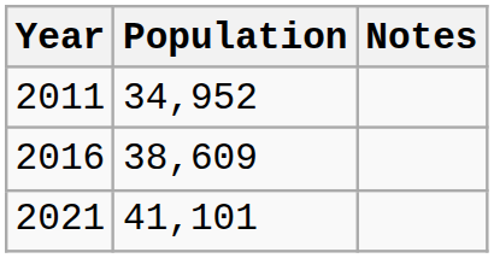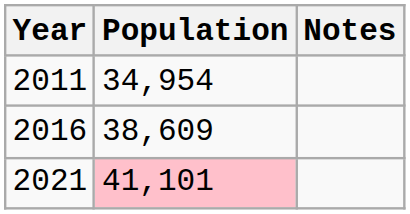 <table class="wikitable">
 <tr>
 <th>Year</th>
 <th>Population</th>
 <th>Notes</th>
 </tr>
 <tr>
 <td>2011</td>
-<td>34,952</td>
+<td>34,954</td>
 <td></td>
 </tr>
 <tr>
 <td>2016</td>
 <td>38,609</td>
 <td></td>
 </tr>
 <tr>
 <td>2021</td>
-<td>41,101</td>
+<td style="background: pink;">41,101</td>
 <td></td>
 </tr>
 </table>
